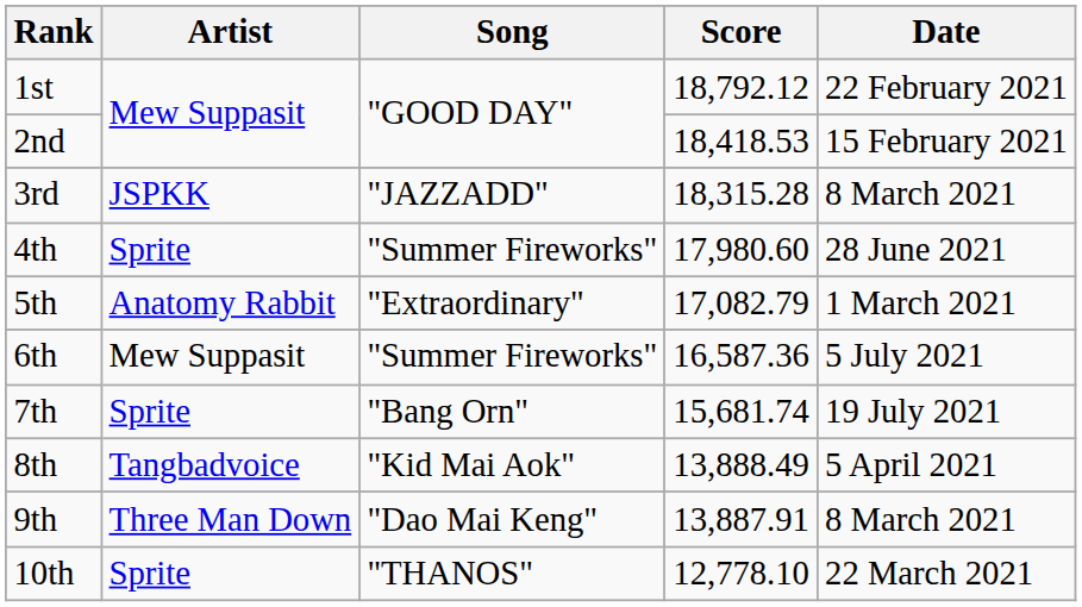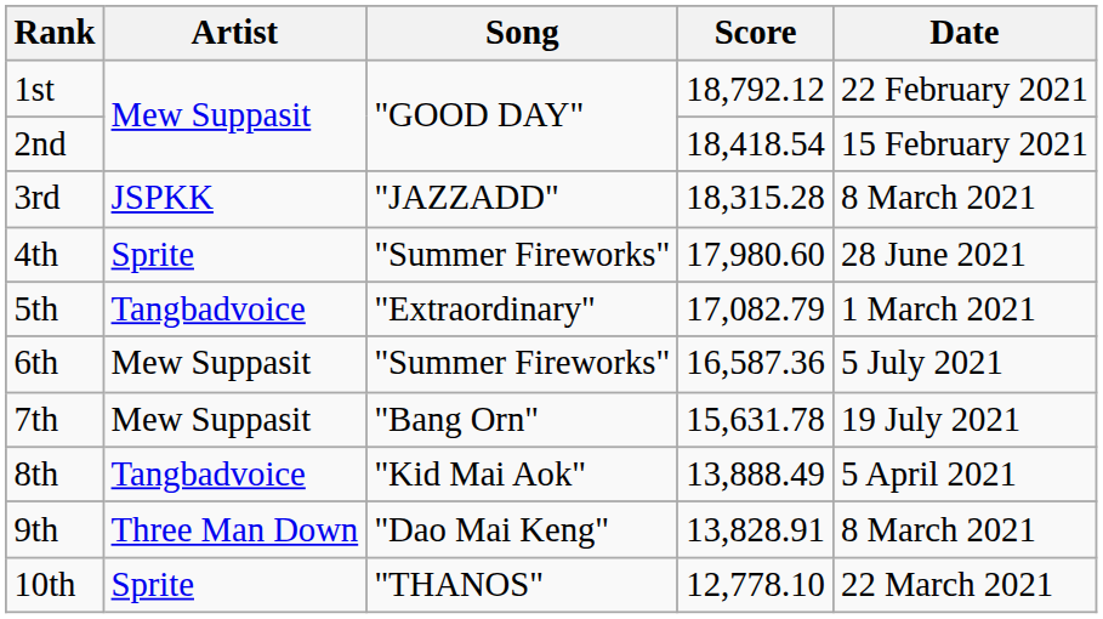 <table class="wikitable">
 <tr>
 <th>Rank</th>
 <th>Artist</th>
 <th>Song</th>
 <th>Score</th>
 <th>Date</th>
 </tr>
 <tr>
 <td>1st</td>
 <td rowspan="2"><a href='#'>Mew Suppasit</a></td>
 <td rowspan="2">"GOOD DAY"</td>
 <td>18,792.12</td>
 <td>22 February 2021</td>
 </tr>
 <tr>
 <td>2nd</td>
-<td>18,418.53</td>
+<td>18,418.54</td>
 <td>15 February 2021</td>
 </tr>
 <tr>
 <td>3rd</td>
 <td><a href='#'>JSPKK</a> </td>
 <td>"JAZZADD"</td>
 <td>18,315.28</td>
 <td>8 March 2021</td>
 </tr>
 <tr>
 <td>4th</td>
 <td><a href='#'>Sprite</a></td>
 <td>"Summer Fireworks"</td>
 <td>17,980.60</td>
 <td>28 June 2021</td>
 </tr>
 <tr>
 <td>5th</td>
-<td><a href='#'>Anatomy Rabbit</a></td>
+<td><a href='#'>Tangbadvoice</a> </td>
 <td>"Extraordinary"</td>
 <td>17,082.79</td>
 <td>1 March 2021</td>
 </tr>
 <tr>
 <td>6th</td>
 <td>Mew Suppasit</td>
 <td>"Summer Fireworks"</td>
 <td>16,587.36</td>
 <td>5 July 2021</td>
 </tr>
 <tr>
 <td>7th</td>
-<td><a href='#'>Sprite</a></td>
+<td>Mew Suppasit</td>
 <td>"Bang Orn"</td>
-<td>15,681.74</td>
+<td>15,631.78</td>
 <td>19 July 2021</td>
 </tr>
 <tr>
 <td>8th</td>
 <td><a href='#'>Tangbadvoice</a> </td>
 <td>"Kid Mai Aok"</td>
 <td>13,888.49</td>
 <td>5 April 2021</td>
 </tr>
 <tr>
 <td>9th</td>
 <td><a href='#'>Three Man Down</a></td>
 <td>"Dao Mai Keng"</td>
-<td>13,887.91</td>
+<td>13,828.91</td>
 <td>8 March 2021</td>
 </tr>
 <tr>
 <td>10th</td>
 <td><a href='#'>Sprite</a></td>
 <td>"THANOS"</td>
 <td>12,778.10</td>
 <td>22 March 2021</td>
 </tr>
 </table>
